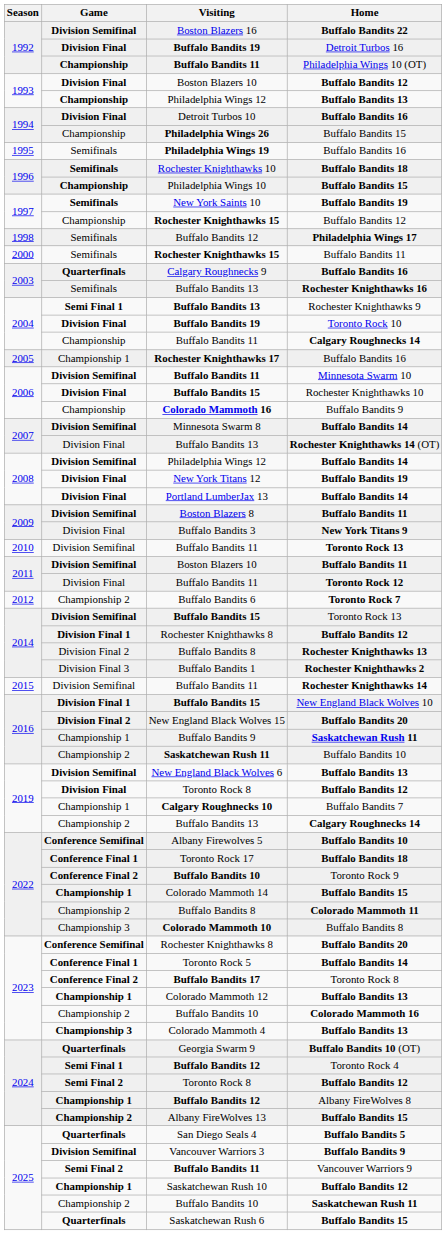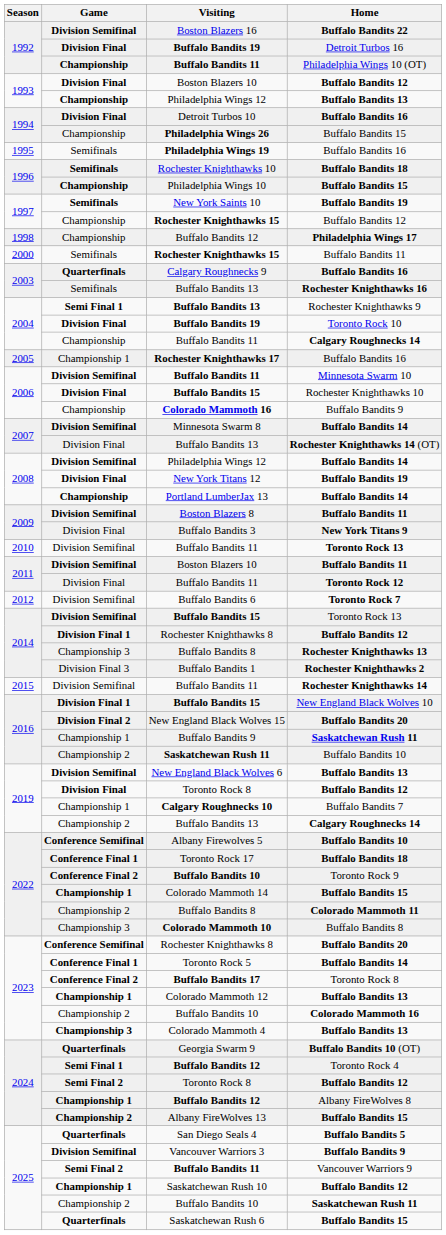 <table class="wikitable mw-collapsible mw-collapsed">
 <tr>
 <th>Season</th>
 <th>Game</th>
 <th>Visiting</th>
 <th>Home</th>
 </tr>
 <tr ALIGN=center bgcolor="#f0f0f0">
 <td rowspan="3"><a href='#'>1992</a></td>
 <td><strong>Division Semifinal</strong></td>
 <td><a href='#'>Boston Blazers</a> 16</td>
 <td><strong>Buffalo Bandits 22</strong></td>
 </tr>
 <tr ALIGN=center bgcolor="#f0f0f0">
 <td><strong>Division Final</strong></td>
 <td><strong>Buffalo Bandits 19</strong></td>
 <td><a href='#'>Detroit Turbos</a> 16</td>
 </tr>
 <tr ALIGN=center bgcolor="#f0f0f0">
 <td><strong>Championship</strong></td>
 <td><strong>Buffalo Bandits 11</strong></td>
 <td><a href='#'>Philadelphia Wings</a> 10 (OT)</td>
 </tr>
 <tr ALIGN=center>
 <td rowspan="2"><a href='#'>1993</a></td>
 <td><strong>Division Final</strong></td>
 <td>Boston Blazers 10</td>
 <td><strong>Buffalo Bandits 12</strong></td>
 </tr>
 <tr ALIGN=center>
 <td><strong>Championship</strong></td>
 <td>Philadelphia Wings 12</td>
 <td><strong>Buffalo Bandits 13</strong></td>
 </tr>
 <tr ALIGN=center bgcolor="#f0f0f0">
 <td rowspan="2"><a href='#'>1994</a></td>
 <td><strong>Division Final</strong></td>
 <td>Detroit Turbos 10</td>
 <td><strong>Buffalo Bandits 16</strong></td>
 </tr>
 <tr ALIGN=center bgcolor="#f0f0f0">
 <td>Championship</td>
 <td><strong>Philadelphia Wings 26</strong></td>
 <td>Buffalo Bandits 15</td>
 </tr>
 <tr ALIGN=center>
 <td><a href='#'>1995</a></td>
 <td>Semifinals</td>
 <td><strong>Philadelphia Wings 19</strong></td>
 <td>Buffalo Bandits 16</td>
 </tr>
 <tr ALIGN=center bgcolor="#f0f0f0">
 <td rowspan="2"><a href='#'>1996</a></td>
 <td><strong>Semifinals</strong></td>
 <td><a href='#'>Rochester Knighthawks</a> 10</td>
 <td><strong>Buffalo Bandits 18</strong></td>
 </tr>
 <tr ALIGN=center bgcolor="#f0f0f0">
 <td><strong>Championship</strong></td>
 <td>Philadelphia Wings 10</td>
 <td><strong>Buffalo Bandits 15</strong></td>
 </tr>
 <tr ALIGN=center>
 <td rowspan="2"><a href='#'>1997</a></td>
 <td><strong>Semifinals</strong></td>
 <td><a href='#'>New York Saints</a> 10</td>
 <td><strong>Buffalo Bandits 19</strong></td>
 </tr>
 <tr ALIGN=center>
 <td>Championship</td>
 <td><strong>Rochester Knighthawks 15</strong></td>
 <td>Buffalo Bandits 12</td>
 </tr>
 <tr ALIGN=center bgcolor="#f0f0f0">
 <td><a href='#'>1998</a></td>
-<td>Semifinals</td>
+<td>Championship</td>
 <td>Buffalo Bandits 12</td>
 <td><strong>Philadelphia Wings 17</strong></td>
 </tr>
 <tr ALIGN=center>
 <td><a href='#'>2000</a></td>
 <td>Semifinals</td>
 <td><strong>Rochester Knighthawks 15</strong></td>
 <td>Buffalo Bandits 11</td>
 </tr>
 <tr ALIGN=center bgcolor="#f0f0f0">
 <td rowspan="2"><a href='#'>2003</a></td>
 <td><strong>Quarterfinals</strong></td>
 <td><a href='#'>Calgary Roughnecks</a> 9</td>
 <td><strong>Buffalo Bandits 16</strong></td>
 </tr>
 <tr ALIGN=center bgcolor="#f0f0f0">
 <td>Semifinals</td>
 <td>Buffalo Bandits 13</td>
 <td><strong>Rochester Knighthawks 16</strong></td>
 </tr>
 <tr ALIGN=center>
 <td rowspan="3"><a href='#'>2004</a></td>
 <td><strong>Semi Final 1</strong></td>
 <td><strong>Buffalo Bandits 13</strong></td>
 <td>Rochester Knighthawks 9</td>
 </tr>
 <tr ALIGN=center>
 <td><strong>Division Final</strong></td>
 <td><strong>Buffalo Bandits 19</strong></td>
 <td><a href='#'>Toronto Rock</a> 10</td>
 </tr>
 <tr ALIGN=center>
 <td>Championship</td>
 <td>Buffalo Bandits 11</td>
 <td><strong>Calgary Roughnecks 14</strong></td>
 </tr>
 <tr ALIGN=center bgcolor="#f0f0f0">
 <td><a href='#'>2005</a></td>
 <td>Championship 1</td>
 <td><strong>Rochester Knighthawks 17</strong></td>
 <td>Buffalo Bandits 16</td>
 </tr>
 <tr ALIGN=center>
 <td rowspan="3"><a href='#'>2006</a></td>
 <td><strong>Division Semifinal</strong></td>
 <td><strong>Buffalo Bandits 11</strong></td>
 <td><a href='#'>Minnesota Swarm</a> 10</td>
 </tr>
 <tr ALIGN=center>
 <td><strong>Division Final</strong></td>
 <td><strong>Buffalo Bandits 15</strong></td>
 <td>Rochester Knighthawks 10</td>
 </tr>
 <tr ALIGN=center>
 <td>Championship</td>
 <td><strong><a href='#'>Colorado Mammoth</a> 16</strong></td>
 <td>Buffalo Bandits 9</td>
 </tr>
 <tr ALIGN=center bgcolor="#f0f0f0">
 <td rowspan="2"><a href='#'>2007</a></td>
 <td><strong>Division Semifinal</strong></td>
 <td>Minnesota Swarm 8</td>
 <td><strong>Buffalo Bandits 14</strong></td>
 </tr>
 <tr ALIGN=center bgcolor="#f0f0f0">
 <td>Division Final</td>
 <td>Buffalo Bandits 13</td>
 <td><strong>Rochester Knighthawks 14</strong> (OT)</td>
 </tr>
 <tr ALIGN=center>
 <td rowspan="3"><a href='#'>2008</a></td>
 <td><strong>Division Semifinal</strong></td>
 <td>Philadelphia Wings 12</td>
 <td><strong>Buffalo Bandits 14</strong></td>
 </tr>
 <tr ALIGN=center>
 <td><strong>Division Final</strong></td>
 <td><a href='#'>New York Titans</a> 12</td>
 <td><strong>Buffalo Bandits 19</strong></td>
 </tr>
 <tr ALIGN=center>
-<td><strong>Division Final</strong></td>
+<td><strong>Championship</strong></td>
 <td><a href='#'>Portland LumberJax</a> 13</td>
 <td><strong>Buffalo Bandits 14</strong></td>
 </tr>
 <tr ALIGN=center bgcolor="#f0f0f0">
 <td rowspan="2"><a href='#'>2009</a></td>
 <td><strong>Division Semifinal</strong></td>
 <td><a href='#'>Boston Blazers</a> 8</td>
 <td><strong>Buffalo Bandits 11</strong></td>
 </tr>
 <tr ALIGN=center bgcolor="#f0f0f0">
 <td>Division Final</td>
 <td>Buffalo Bandits 3</td>
 <td><strong>New York Titans 9</strong></td>
 </tr>
 <tr ALIGN=center>
 <td><a href='#'>2010</a></td>
 <td>Division Semifinal</td>
 <td>Buffalo Bandits 11</td>
 <td><strong>Toronto Rock 13</strong></td>
 </tr>
 <tr ALIGN=center bgcolor="#f0f0f0">
 <td rowspan="2"><a href='#'>2011</a></td>
 <td><strong>Division Semifinal</strong></td>
 <td>Boston Blazers 10</td>
 <td><strong>Buffalo Bandits 11</strong></td>
 </tr>
 <tr ALIGN=center bgcolor="#f0f0f0">
 <td>Division Final</td>
 <td>Buffalo Bandits 11</td>
 <td><strong>Toronto Rock 12</strong></td>
 </tr>
 <tr ALIGN=center>
 <td><a href='#'>2012</a></td>
-<td>Championship 2</td>
+<td>Division Semifinal</td>
 <td>Buffalo Bandits 6</td>
 <td><strong>Toronto Rock 7</strong></td>
 </tr>
 <tr ALIGN=center bgcolor="#f0f0f0">
 <td rowspan="4"><a href='#'>2014</a></td>
 <td><strong>Division Semifinal</strong></td>
 <td><strong>Buffalo Bandits 15</strong></td>
 <td>Toronto Rock 13</td>
 </tr>
 <tr ALIGN=center bgcolor="#f0f0f0">
 <td><strong>Division Final 1</strong></td>
 <td>Rochester Knighthawks 8</td>
 <td><strong>Buffalo Bandits 12</strong></td>
 </tr>
 <tr ALIGN=center bgcolor="#f0f0f0">
-<td>Division Final 2</td>
+<td>Championship 3</td>
 <td>Buffalo Bandits 8</td>
 <td><strong>Rochester Knighthawks 13</strong></td>
 </tr>
 <tr ALIGN=center bgcolor="#f0f0f0">
 <td>Division Final 3</td>
 <td>Buffalo Bandits 1</td>
 <td><strong>Rochester Knighthawks 2</strong></td>
 </tr>
 <tr ALIGN=center>
 <td><a href='#'>2015</a></td>
 <td>Division Semifinal</td>
 <td>Buffalo Bandits 11</td>
 <td><strong>Rochester Knighthawks 14</strong></td>
 </tr>
 <tr ALIGN=center bgcolor="#f0f0f0">
 <td rowspan="4"><a href='#'>2016</a></td>
 <td><strong>Division Final 1</strong></td>
 <td><strong>Buffalo Bandits 15</strong></td>
 <td><a href='#'>New England Black Wolves</a> 10</td>
 </tr>
 <tr ALIGN=center bgcolor="#f0f0f0">
 <td><strong>Division Final 2</strong></td>
 <td>New England Black Wolves 15</td>
 <td><strong>Buffalo Bandits 20</strong></td>
 </tr>
 <tr ALIGN=center bgcolor="#f0f0f0">
 <td>Championship 1</td>
 <td>Buffalo Bandits 9</td>
 <td><strong><a href='#'>Saskatchewan Rush</a> 11</strong></td>
 </tr>
 <tr ALIGN=center bgcolor="#f0f0f0">
 <td>Championship 2</td>
 <td><strong>Saskatchewan Rush 11</strong></td>
 <td>Buffalo Bandits 10</td>
 </tr>
 <tr ALIGN=center>
 <td rowspan="4"><a href='#'>2019</a></td>
 <td><strong>Division Semifinal</strong></td>
 <td><a href='#'>New England Black Wolves</a> 6</td>
 <td><strong>Buffalo Bandits 13</strong></td>
 </tr>
 <tr ALIGN=center>
 <td><strong>Division Final</strong></td>
 <td>Toronto Rock 8</td>
 <td><strong>Buffalo Bandits 12</strong></td>
 </tr>
 <tr ALIGN=center>
 <td>Championship 1</td>
 <td><strong>Calgary Roughnecks 10</strong></td>
 <td>Buffalo Bandits 7</td>
 </tr>
 <tr ALIGN=center>
 <td>Championship 2</td>
 <td>Buffalo Bandits 13</td>
 <td><strong>Calgary Roughnecks 14</strong></td>
 </tr>
 <tr ALIGN=center bgcolor="#f0f0f0">
 <td rowspan="6"><a href='#'>2022</a></td>
 <td><strong>Conference Semifinal</strong></td>
 <td>Albany Firewolves 5</td>
 <td><strong>Buffalo Bandits 10</strong></td>
 </tr>
 <tr ALIGN=center bgcolor="#f0f0f0">
 <td><strong>Conference Final 1</strong></td>
 <td>Toronto Rock 17</td>
 <td><strong>Buffalo Bandits 18</strong></td>
 </tr>
 <tr ALIGN=center bgcolor="#f0f0f0">
 <td><strong>Conference Final 2</strong></td>
 <td><strong>Buffalo Bandits 10</strong></td>
 <td>Toronto Rock 9</td>
 </tr>
 <tr ALIGN=center bgcolor="#f0f0f0">
 <td><strong>Championship 1</strong></td>
 <td>Colorado Mammoth 14</td>
 <td><strong>Buffalo Bandits 15</strong></td>
 </tr>
 <tr ALIGN=center bgcolor="#f0f0f0">
 <td>Championship 2</td>
 <td>Buffalo Bandits 8</td>
 <td><strong>Colorado Mammoth 11</strong></td>
 </tr>
 <tr ALIGN=center bgcolor="#f0f0f0">
 <td>Championship 3</td>
 <td><strong>Colorado Mammoth 10</strong></td>
 <td>Buffalo Bandits 8</td>
 </tr>
 <tr ALIGN=center>
 <td rowspan="6"><a href='#'>2023</a></td>
 <td><strong>Conference Semifinal</strong></td>
 <td>Rochester Knighthawks 8</td>
 <td><strong>Buffalo Bandits 20</strong></td>
 </tr>
 <tr ALIGN=center>
 <td><strong>Conference Final 1</strong></td>
 <td>Toronto Rock 5</td>
 <td><strong>Buffalo Bandits 14</strong></td>
 </tr>
 <tr ALIGN=center>
 <td><strong>Conference Final 2</strong></td>
 <td><strong>Buffalo Bandits 17</strong></td>
 <td>Toronto Rock 8</td>
 </tr>
 <tr ALIGN=center>
 <td><strong>Championship 1</strong></td>
 <td>Colorado Mammoth 12</td>
 <td><strong>Buffalo Bandits 13</strong></td>
 </tr>
 <tr ALIGN=center>
 <td>Championship 2</td>
 <td>Buffalo Bandits 10</td>
 <td><strong>Colorado Mammoth 16</strong></td>
 </tr>
 <tr ALIGN=center>
 <td><strong>Championship 3</strong></td>
 <td>Colorado Mammoth 4</td>
 <td><strong>Buffalo Bandits 13</strong></td>
 </tr>
 <tr ALIGN=center bgcolor="#f0f0f0">
 <td rowspan="5"><a href='#'>2024</a></td>
 <td><strong>Quarterfinals</strong></td>
 <td>Georgia Swarm 9</td>
 <td><strong>Buffalo Bandits 10</strong> (OT)</td>
 </tr>
 <tr ALIGN=center bgcolor="#f0f0f0">
 <td><strong>Semi Final 1</strong></td>
 <td><strong>Buffalo Bandits 12</strong></td>
 <td>Toronto Rock 4</td>
 </tr>
 <tr ALIGN=center bgcolor="#f0f0f0">
 <td><strong>Semi Final 2</strong></td>
 <td>Toronto Rock 8</td>
 <td><strong>Buffalo Bandits 12</strong></td>
 </tr>
 <tr ALIGN=center bgcolor="#f0f0f0">
 <td><strong>Championship 1</strong></td>
 <td><strong>Buffalo Bandits 12</strong></td>
 <td>Albany FireWolves 8</td>
 </tr>
 <tr ALIGN=center bgcolor="#f0f0f0">
 <td><strong>Championship 2</strong></td>
 <td>Albany FireWolves 13</td>
 <td><strong>Buffalo Bandits 15</strong></td>
 </tr>
 <tr ALIGN=center>
 <td rowspan="6"><a href='#'>2025</a></td>
 <td><strong>Quarterfinals</strong></td>
 <td>San Diego Seals 4</td>
 <td><strong>Buffalo Bandits 5</strong></td>
 </tr>
 <tr ALIGN=center>
 <td><strong>Division Semifinal</strong></td>
 <td>Vancouver Warriors 3</td>
 <td><strong>Buffalo Bandits 9</strong></td>
 </tr>
 <tr ALIGN=center>
 <td><strong>Semi Final 2</strong></td>
 <td><strong>Buffalo Bandits 11</strong></td>
 <td>Vancouver Warriors 9</td>
 </tr>
 <tr ALIGN=center>
 <td><strong>Championship 1</strong></td>
 <td>Saskatchewan Rush 10</td>
 <td><strong>Buffalo Bandits 12</strong></td>
 </tr>
 <tr ALIGN=center>
 <td>Championship 2</td>
 <td>Buffalo Bandits 10</td>
 <td><strong>Saskatchewan Rush 11</strong></td>
 </tr>
 <tr ALIGN=center>
 <td><strong>Quarterfinals</strong></td>
 <td>Saskatchewan Rush 6</td>
 <td><strong>Buffalo Bandits 15</strong></td>
 </tr>
 </table>
